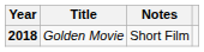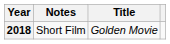 <table class="wikitable plainrowheaders">
 <tr>
 <th scope="col">Year</th>
+<th scope="col">Notes</th>
 <th scope="col">Title</th>
-<th scope="col">Notes</th>
 <th scope="col" class="unsortable"></th>
 </tr>
 <tr>
 <th scope="row">2018</th>
+<td>Short Film</td>
 <td><em>Golden Movie</em></td>
-<td>Short Film</td>
 <td></td>
 </tr>
 </table>
